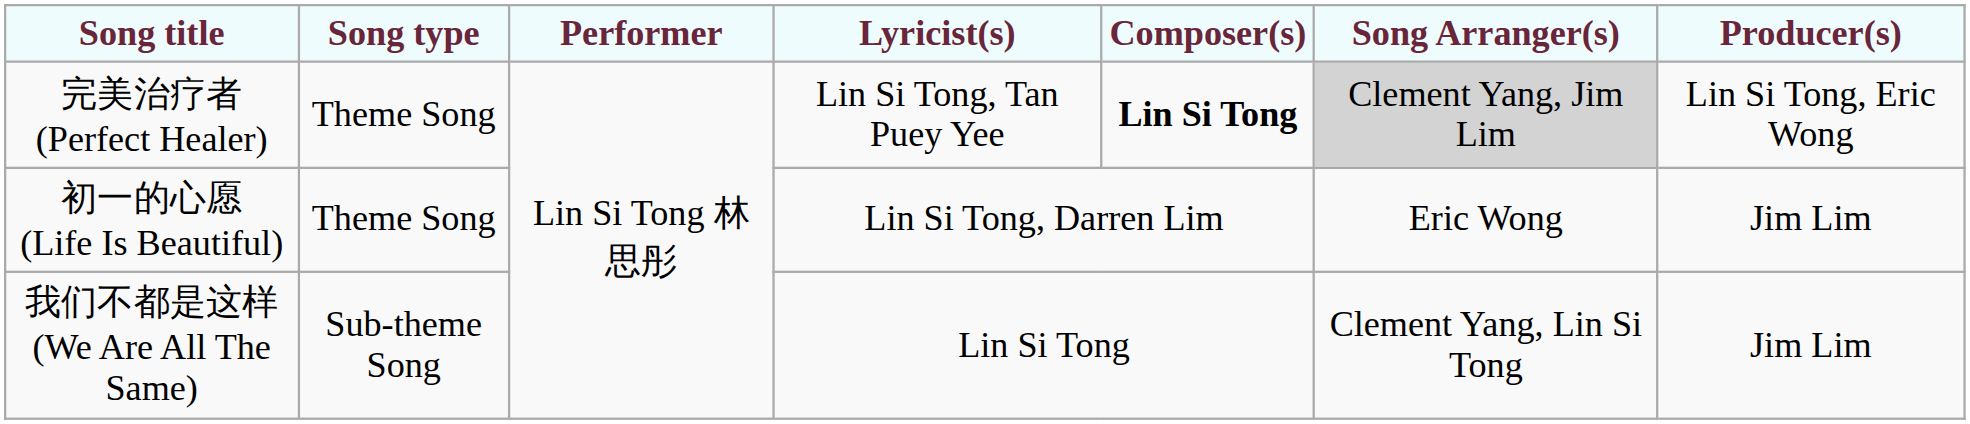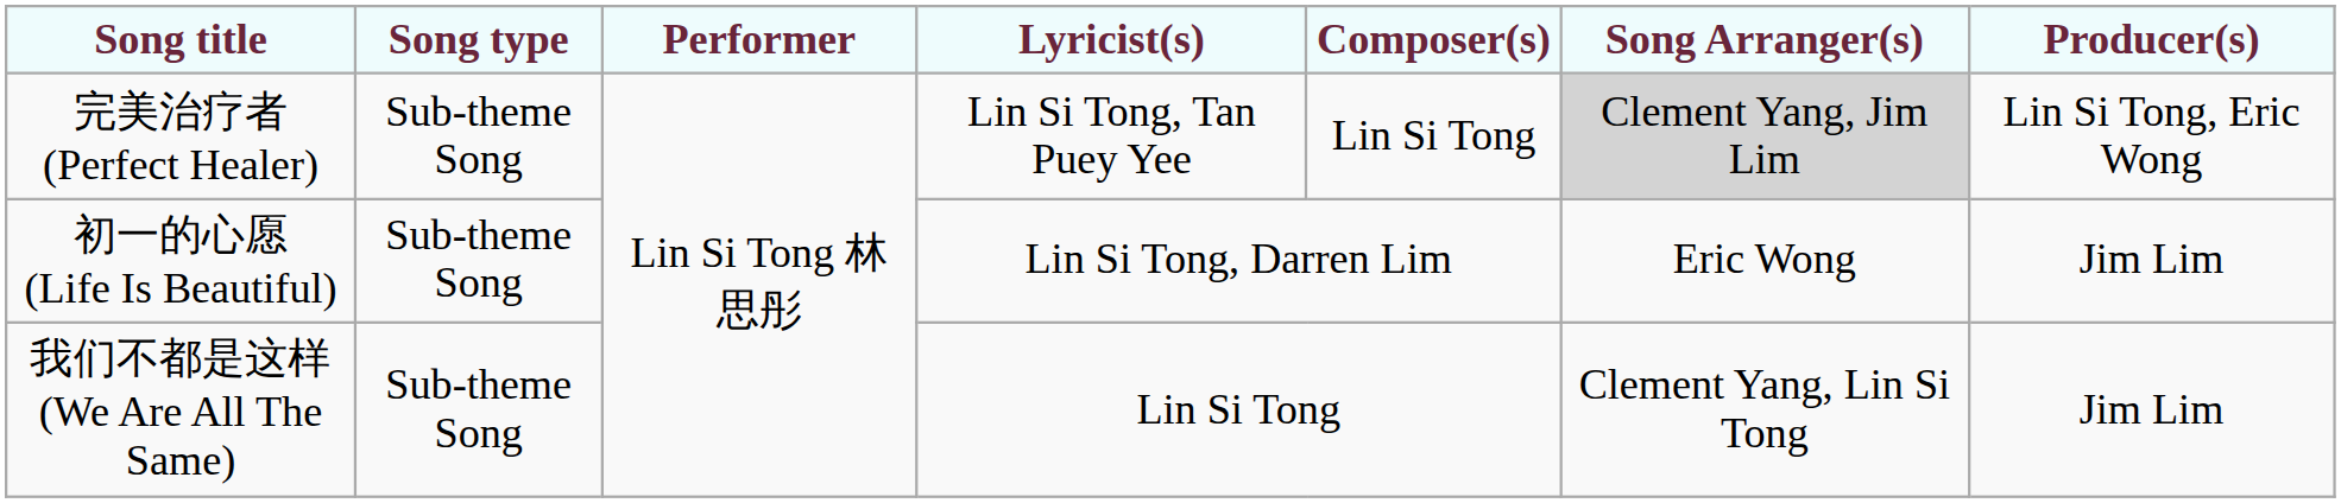 <table class="wikitable" align=center>
 <tr>
 <th style="background:#eefcfd; color:#69253a">Song title</th>
 <th style="background:#eefcfd; color:#69253a">Song type</th>
 <th style="background:#eefcfd; color:#69253a">Performer</th>
 <th style="background:#eefcfd; color:#69253a">Lyricist(s)</th>
 <th style="background:#eefcfd; color:#69253a">Composer(s)</th>
 <th style="background:#eefcfd; color:#69253a">Song Arranger(s)</th>
 <th style="background:#eefcfd; color:#69253a">Producer(s)</th>
 </tr>
 <tr>
 <td align="center">完美治疗者 <br> (Perfect Healer)</td>
-<td align="center">Theme Song</td>
+<td align="center">Sub-theme Song</td>
 <td rowspan=3 align="center">Lin Si Tong 林思彤</td>
 <td align="center">Lin Si Tong, Tan Puey Yee</td>
-<td align="center"><strong>Lin Si Tong</strong></td>
+<td align="center">Lin Si Tong</td>
 <td align="center" style="background: lightgrey;">Clement Yang, Jim Lim</td>
 <td align="center">Lin Si Tong, Eric Wong</td>
 </tr>
 <tr>
 <td align="center">初一的心愿 <br> (Life Is Beautiful)</td>
-<td align="center">Theme Song</td>
+<td align="center">Sub-theme Song</td>
 <td colspan=2 align="center">Lin Si Tong, Darren Lim</td>
 <td align="center">Eric Wong</td>
 <td align="center">Jim Lim</td>
 </tr>
 <tr>
 <td align="center">我们不都是这样 <br> (We Are All The Same)</td>
 <td align="center">Sub-theme Song</td>
 <td colspan=2 align="center">Lin Si Tong</td>
 <td align="center">Clement Yang, Lin Si Tong</td>
 <td align="center">Jim Lim</td>
 </tr>
 </table>
